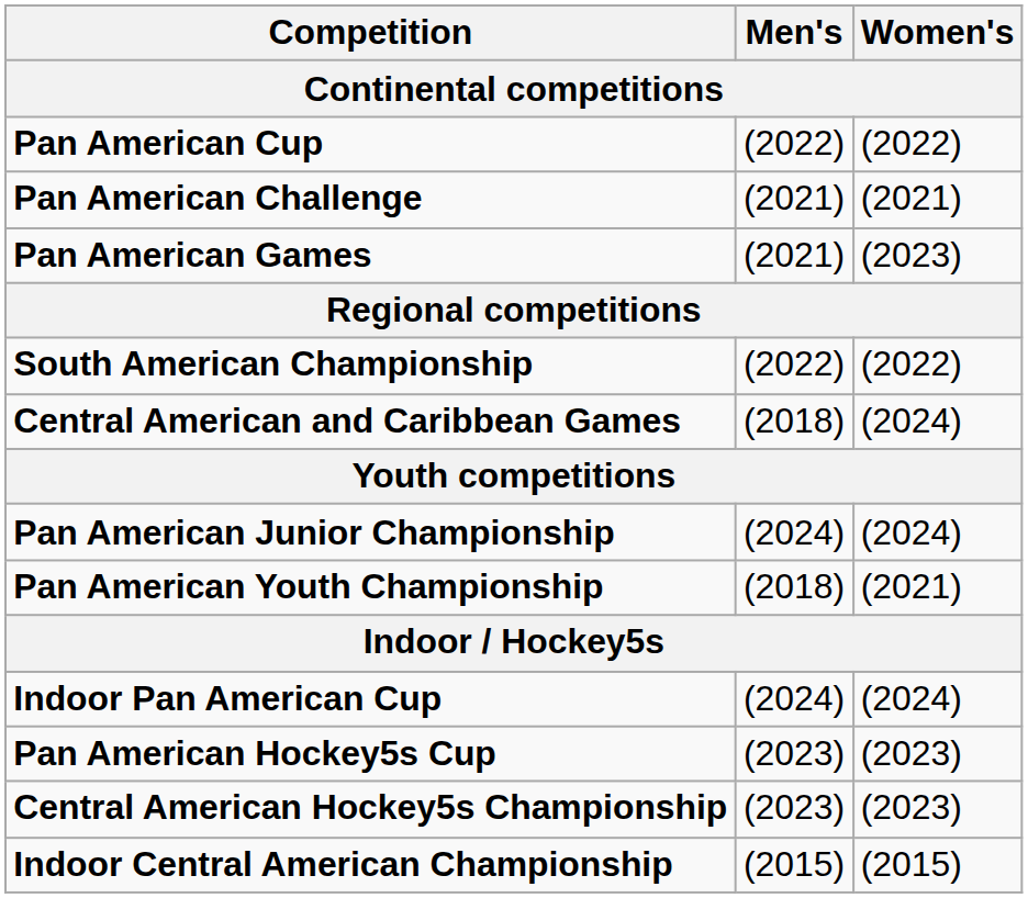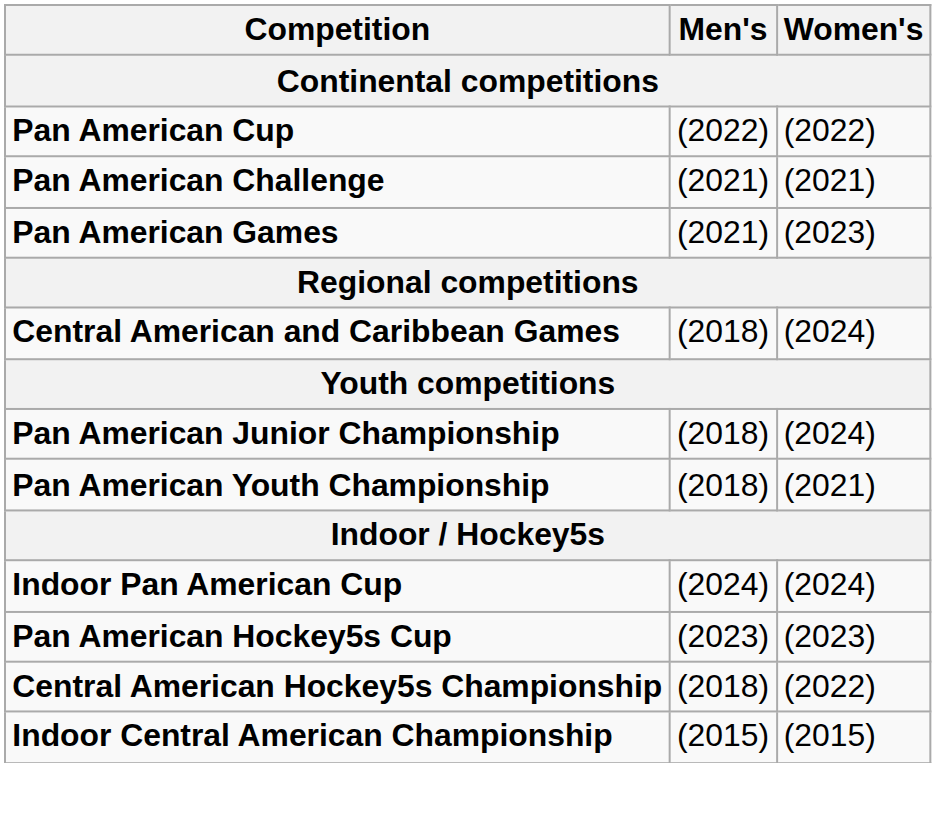 <table class=wikitable>
 <tr>
 <th>Competition</th>
 <th>Men's</th>
 <th>Women's</th>
 </tr>
 <tr>
 <th colspan="3">Continental competitions</th>
 </tr>
 <tr>
 <td><strong>Pan American Cup</strong></td>
 <td> (2022)</td>
 <td> (2022)</td>
 </tr>
 <tr>
 <td><strong>Pan American Challenge</strong></td>
 <td> (2021)</td>
 <td> (2021)</td>
 </tr>
 <tr>
 <td><strong>Pan American Games</strong></td>
 <td> (2021)</td>
 <td> (2023)</td>
 </tr>
 <tr>
 <th colspan="3">Regional competitions</th>
 </tr>
 <tr>
-<td><strong>South American Championship</strong></td>
-<td> (2022)</td>
-<td> (2022)</td>
-</tr>
-<tr>
 <td><strong>Central American and Caribbean Games</strong></td>
 <td> (2018)</td>
 <td> (2024)</td>
 </tr>
 <tr>
 <th colspan="3">Youth competitions</th>
 </tr>
 <tr>
 <td><strong>Pan American Junior Championship</strong></td>
-<td> (2024)</td>
+<td> (2018)</td>
 <td> (2024)</td>
 </tr>
 <tr>
 <td><strong>Pan American Youth Championship</strong></td>
 <td> (2018)</td>
 <td> (2021)</td>
 </tr>
 <tr>
 <th colspan="3">Indoor / Hockey5s</th>
 </tr>
 <tr>
 <td><strong>Indoor Pan American Cup</strong></td>
 <td> (2024)</td>
 <td> (2024)</td>
 </tr>
 <tr>
 <td><strong>Pan American Hockey5s Cup</strong></td>
 <td> (2023)</td>
 <td> (2023)</td>
 </tr>
 <tr>
 <td><strong>Central American Hockey5s Championship</strong></td>
-<td> (2023)</td>
-<td> (2023)</td>
+<td> (2018)</td>
+<td> (2022)</td>
 </tr>
 <tr>
 <td><strong>Indoor Central American Championship</strong></td>
 <td> (2015)</td>
 <td> (2015)</td>
 </tr>
 </table>
